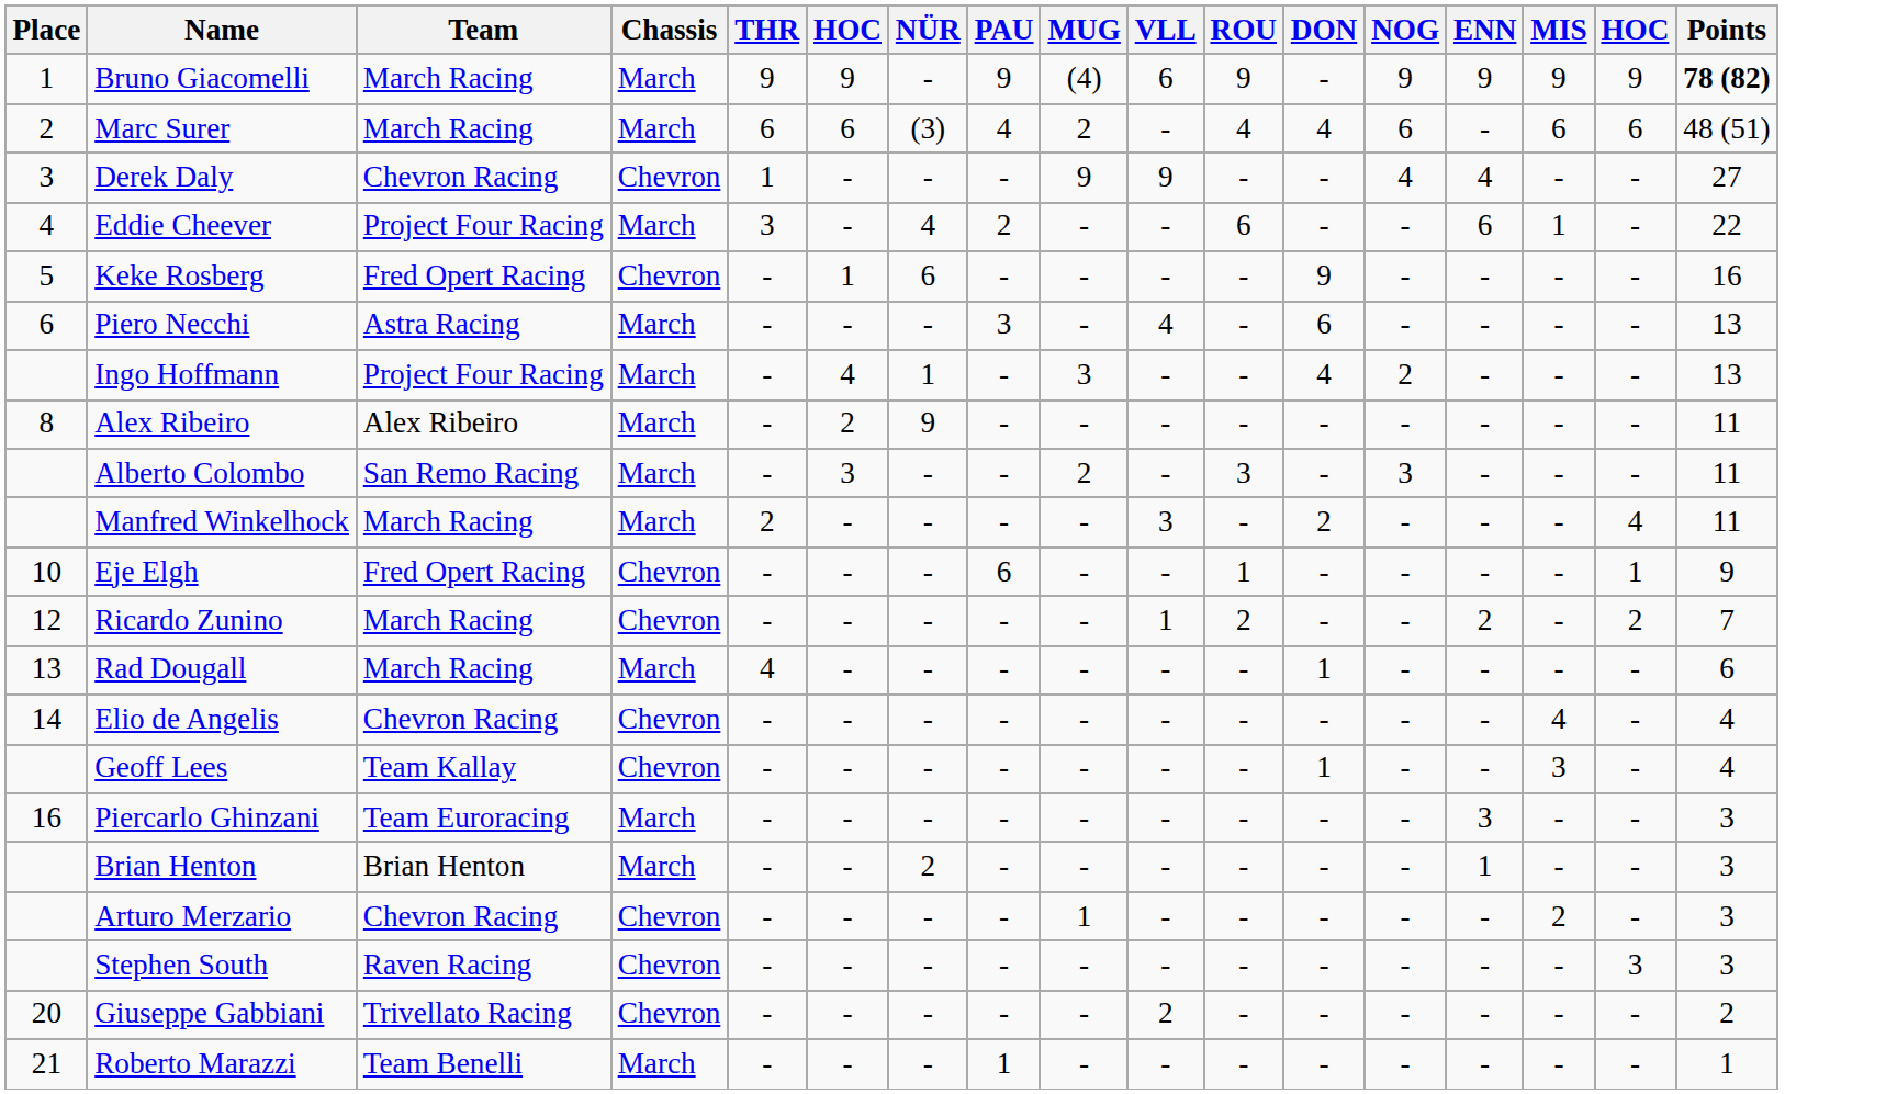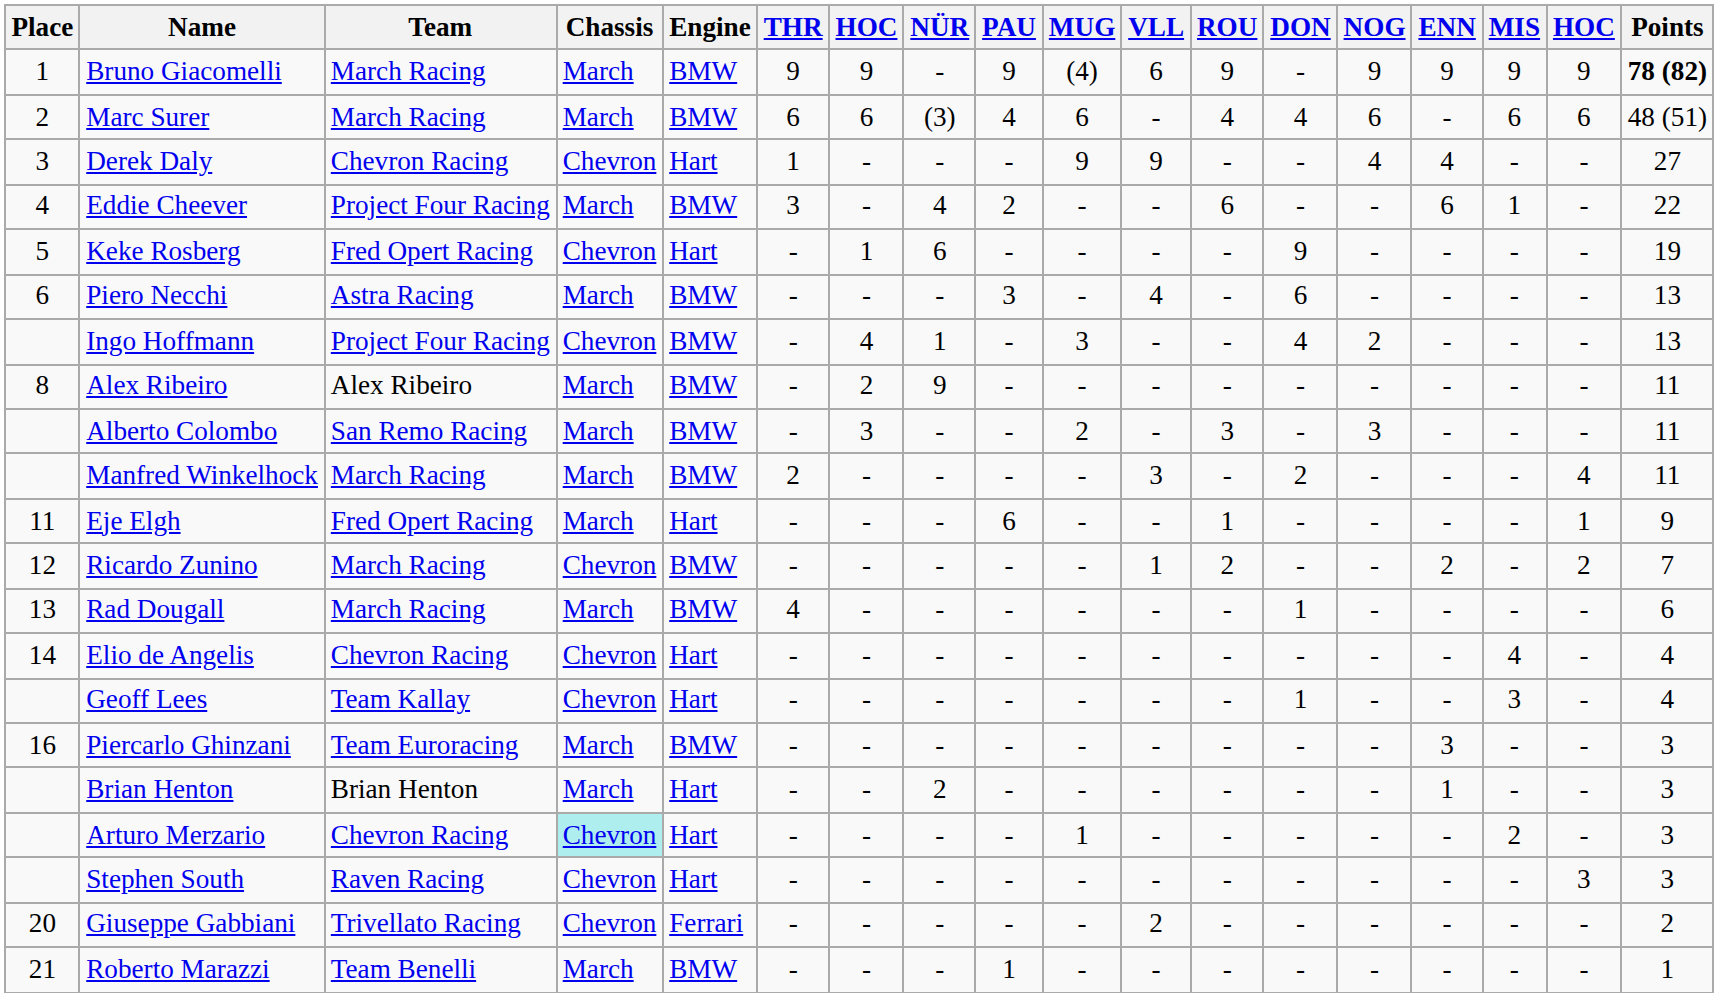 <table class="wikitable" style="font-size: 85%; text-align:center">
 <tr>
 <th>Place</th>
 <th>Name</th>
 <th>Team</th>
 <th>Chassis</th>
+<th>Engine</th>
 <th><a href='#'>THR</a><br></th>
 <th><a href='#'>HOC</a><br></th>
 <th><a href='#'>NÜR</a><br></th>
 <th><a href='#'>PAU</a><br></th>
 <th><a href='#'>MUG</a><br></th>
 <th><a href='#'>VLL</a><br></th>
 <th><a href='#'>ROU</a><br></th>
 <th><a href='#'>DON</a><br></th>
 <th><a href='#'>NOG</a><br></th>
 <th><a href='#'>ENN</a><br></th>
 <th><a href='#'>MIS</a><br></th>
 <th><a href='#'>HOC</a><br></th>
 <th>Points</th>
 </tr>
 <tr>
 <td>1</td>
 <td align="left"> <a href='#'>Bruno Giacomelli</a></td>
 <td align="left"><a href='#'>March Racing</a></td>
 <td align="left"><a href='#'>March</a></td>
+<td align="left"><a href='#'>BMW</a></td>
 <td>9</td>
 <td>9</td>
 <td>-</td>
 <td>9</td>
 <td>(4)</td>
 <td>6</td>
 <td>9</td>
 <td>-</td>
 <td>9</td>
 <td>9</td>
 <td>9</td>
 <td>9</td>
 <td><strong>78 (82)</strong></td>
 </tr>
 <tr>
 <td>2</td>
 <td align="left"> <a href='#'>Marc Surer</a></td>
 <td align="left"><a href='#'>March Racing</a></td>
 <td align="left"><a href='#'>March</a></td>
+<td align="left"><a href='#'>BMW</a></td>
 <td>6</td>
 <td>6</td>
 <td>(3)</td>
 <td>4</td>
-<td>2</td>
+<td>6</td>
 <td>-</td>
 <td>4</td>
 <td>4</td>
 <td>6</td>
 <td>-</td>
 <td>6</td>
 <td>6</td>
 <td>48 (51)</td>
 </tr>
 <tr>
 <td>3</td>
 <td align="left"> <a href='#'>Derek Daly</a></td>
 <td align="left"><a href='#'>Chevron Racing</a></td>
 <td align="left"><a href='#'>Chevron</a></td>
+<td align="left"><a href='#'>Hart</a></td>
 <td>1</td>
 <td>-</td>
 <td>-</td>
 <td>-</td>
 <td>9</td>
 <td>9</td>
 <td>-</td>
 <td>-</td>
 <td>4</td>
 <td>4</td>
 <td>-</td>
 <td>-</td>
 <td>27</td>
 </tr>
 <tr>
 <td>4</td>
 <td align="left"> <a href='#'>Eddie Cheever</a></td>
 <td align="left"><a href='#'>Project Four Racing</a></td>
 <td align="left"><a href='#'>March</a></td>
+<td align="left"><a href='#'>BMW</a></td>
 <td>3</td>
 <td>-</td>
 <td>4</td>
 <td>2</td>
 <td>-</td>
 <td>-</td>
 <td>6</td>
 <td>-</td>
 <td>-</td>
 <td>6</td>
 <td>1</td>
 <td>-</td>
 <td>22</td>
 </tr>
 <tr>
 <td>5</td>
 <td align="left"> <a href='#'>Keke Rosberg</a></td>
 <td align="left"><a href='#'>Fred Opert Racing</a></td>
 <td align="left"><a href='#'>Chevron</a></td>
+<td align="left"><a href='#'>Hart</a></td>
 <td>-</td>
 <td>1</td>
 <td>6</td>
 <td>-</td>
 <td>-</td>
 <td>-</td>
 <td>-</td>
 <td>9</td>
 <td>-</td>
 <td>-</td>
 <td>-</td>
 <td>-</td>
-<td>16</td>
+<td>19</td>
 </tr>
 <tr>
 <td>6</td>
 <td align="left"> <a href='#'>Piero Necchi</a></td>
 <td align="left"><a href='#'>Astra Racing</a></td>
 <td align="left"><a href='#'>March</a></td>
+<td align="left"><a href='#'>BMW</a></td>
 <td>-</td>
 <td>-</td>
 <td>-</td>
 <td>3</td>
 <td>-</td>
 <td>4</td>
 <td>-</td>
 <td>6</td>
 <td>-</td>
 <td>-</td>
 <td>-</td>
 <td>-</td>
 <td>13</td>
 </tr>
 <tr>
 <td></td>
 <td align="left"> <a href='#'>Ingo Hoffmann</a></td>
 <td align="left"><a href='#'>Project Four Racing</a></td>
-<td align="left"><a href='#'>March</a></td>
+<td align="left"><a href='#'>Chevron</a></td>
+<td align="left"><a href='#'>BMW</a></td>
 <td>-</td>
 <td>4</td>
 <td>1</td>
 <td>-</td>
 <td>3</td>
 <td>-</td>
 <td>-</td>
 <td>4</td>
 <td>2</td>
 <td>-</td>
 <td>-</td>
 <td>-</td>
 <td>13</td>
 </tr>
 <tr>
 <td>8</td>
 <td align="left"> <a href='#'>Alex Ribeiro</a></td>
 <td align="left">Alex Ribeiro </td>
 <td align="left"><a href='#'>March</a></td>
+<td align="left"><a href='#'>BMW</a></td>
 <td>-</td>
 <td>2</td>
 <td>9</td>
 <td>-</td>
 <td>-</td>
 <td>-</td>
 <td>-</td>
 <td>-</td>
 <td>-</td>
 <td>-</td>
 <td>-</td>
 <td>-</td>
 <td>11</td>
 </tr>
 <tr>
 <td></td>
 <td align="left"> <a href='#'>Alberto Colombo</a></td>
 <td align="left"><a href='#'>San Remo Racing</a></td>
 <td align="left"><a href='#'>March</a></td>
+<td align="left"><a href='#'>BMW</a></td>
 <td>-</td>
 <td>3</td>
 <td>-</td>
 <td>-</td>
 <td>2</td>
 <td>-</td>
 <td>3</td>
 <td>-</td>
 <td>3</td>
 <td>-</td>
 <td>-</td>
 <td>-</td>
 <td>11</td>
 </tr>
 <tr>
 <td></td>
 <td align="left"> <a href='#'>Manfred Winkelhock</a></td>
 <td align="left"><a href='#'>March Racing</a></td>
 <td align="left"><a href='#'>March</a></td>
+<td align="left"><a href='#'>BMW</a></td>
 <td>2</td>
 <td>-</td>
 <td>-</td>
 <td>-</td>
 <td>-</td>
 <td>3</td>
 <td>-</td>
 <td>2</td>
 <td>-</td>
 <td>-</td>
 <td>-</td>
 <td>4</td>
 <td>11</td>
 </tr>
 <tr>
-<td>10</td>
+<td>11</td>
 <td align="left"> <a href='#'>Eje Elgh</a></td>
 <td align="left"><a href='#'>Fred Opert Racing</a></td>
-<td align="left"><a href='#'>Chevron</a></td>
+<td align="left"><a href='#'>March</a></td>
+<td align="left"><a href='#'>Hart</a></td>
 <td>-</td>
 <td>-</td>
 <td>-</td>
 <td>6</td>
 <td>-</td>
 <td>-</td>
 <td>1</td>
 <td>-</td>
 <td>-</td>
 <td>-</td>
 <td>-</td>
 <td>1</td>
 <td>9</td>
 </tr>
 <tr>
 <td>12</td>
 <td align="left"> <a href='#'>Ricardo Zunino</a></td>
 <td align="left"><a href='#'>March Racing</a></td>
 <td align="left"><a href='#'>Chevron</a></td>
+<td align="left"><a href='#'>BMW</a></td>
 <td>-</td>
 <td>-</td>
 <td>-</td>
 <td>-</td>
 <td>-</td>
 <td>1</td>
 <td>2</td>
 <td>-</td>
 <td>-</td>
 <td>2</td>
 <td>-</td>
 <td>2</td>
 <td>7</td>
 </tr>
 <tr>
 <td>13</td>
 <td align="left"> <a href='#'>Rad Dougall</a></td>
 <td align="left"><a href='#'>March Racing</a></td>
 <td align="left"><a href='#'>March</a></td>
+<td align="left"><a href='#'>BMW</a></td>
 <td>4</td>
 <td>-</td>
 <td>-</td>
 <td>-</td>
 <td>-</td>
 <td>-</td>
 <td>-</td>
 <td>1</td>
 <td>-</td>
 <td>-</td>
 <td>-</td>
 <td>-</td>
 <td>6</td>
 </tr>
 <tr>
 <td>14</td>
 <td align="left"> <a href='#'>Elio de Angelis</a></td>
 <td align="left"><a href='#'>Chevron Racing</a></td>
 <td align="left"><a href='#'>Chevron</a></td>
+<td align="left"><a href='#'>Hart</a></td>
 <td>-</td>
 <td>-</td>
 <td>-</td>
 <td>-</td>
 <td>-</td>
 <td>-</td>
 <td>-</td>
 <td>-</td>
 <td>-</td>
 <td>-</td>
 <td>4</td>
 <td>-</td>
 <td>4</td>
 </tr>
 <tr>
 <td></td>
 <td align="left"> <a href='#'>Geoff Lees</a></td>
 <td align="left"><a href='#'>Team Kallay</a></td>
 <td align="left"><a href='#'>Chevron</a></td>
+<td align="left"><a href='#'>Hart</a></td>
 <td>-</td>
 <td>-</td>
 <td>-</td>
 <td>-</td>
 <td>-</td>
 <td>-</td>
 <td>-</td>
 <td>1</td>
 <td>-</td>
 <td>-</td>
 <td>3</td>
 <td>-</td>
 <td>4</td>
 </tr>
 <tr>
 <td>16</td>
 <td align="left"> <a href='#'>Piercarlo Ghinzani</a></td>
 <td align="left"><a href='#'>Team Euroracing</a></td>
 <td align="left"><a href='#'>March</a></td>
+<td align="left"><a href='#'>BMW</a></td>
 <td>-</td>
 <td>-</td>
 <td>-</td>
 <td>-</td>
 <td>-</td>
 <td>-</td>
 <td>-</td>
 <td>-</td>
 <td>-</td>
 <td>3</td>
 <td>-</td>
 <td>-</td>
 <td>3</td>
 </tr>
 <tr>
 <td></td>
 <td align="left"> <a href='#'>Brian Henton</a></td>
 <td align="left">Brian Henton </td>
 <td align="left"><a href='#'>March</a></td>
+<td align="left"><a href='#'>Hart</a></td>
 <td>-</td>
 <td>-</td>
 <td>2</td>
 <td>-</td>
 <td>-</td>
 <td>-</td>
 <td>-</td>
 <td>-</td>
 <td>-</td>
 <td>1</td>
 <td>-</td>
 <td>-</td>
 <td>3</td>
 </tr>
 <tr>
 <td></td>
 <td align="left"> <a href='#'>Arturo Merzario</a></td>
 <td align="left"><a href='#'>Chevron Racing</a></td>
-<td align="left"><a href='#'>Chevron</a></td>
+<td align="left" style="background: paleturquoise;"><a href='#'>Chevron</a></td>
+<td align="left"><a href='#'>Hart</a></td>
 <td>-</td>
 <td>-</td>
 <td>-</td>
 <td>-</td>
 <td>1</td>
 <td>-</td>
 <td>-</td>
 <td>-</td>
 <td>-</td>
 <td>-</td>
 <td>2</td>
 <td>-</td>
 <td>3</td>
 </tr>
 <tr>
 <td></td>
 <td align="left"> <a href='#'>Stephen South</a></td>
 <td align="left"><a href='#'>Raven Racing</a></td>
 <td align="left"><a href='#'>Chevron</a></td>
+<td align="left"><a href='#'>Hart</a></td>
 <td>-</td>
 <td>-</td>
 <td>-</td>
 <td>-</td>
 <td>-</td>
 <td>-</td>
 <td>-</td>
 <td>-</td>
 <td>-</td>
 <td>-</td>
 <td>-</td>
 <td>3</td>
 <td>3</td>
 </tr>
 <tr>
 <td>20</td>
 <td align="left"> <a href='#'>Giuseppe Gabbiani</a></td>
 <td align="left"><a href='#'>Trivellato Racing</a></td>
 <td align="left"><a href='#'>Chevron</a></td>
+<td align="left"><a href='#'>Ferrari</a></td>
 <td>-</td>
 <td>-</td>
 <td>-</td>
 <td>-</td>
 <td>-</td>
 <td>2</td>
 <td>-</td>
 <td>-</td>
 <td>-</td>
 <td>-</td>
 <td>-</td>
 <td>-</td>
 <td>2</td>
 </tr>
 <tr>
 <td>21</td>
 <td align="left"> <a href='#'>Roberto Marazzi</a></td>
 <td align="left"><a href='#'>Team Benelli</a></td>
 <td align="left"><a href='#'>March</a></td>
+<td align="left"><a href='#'>BMW</a></td>
 <td>-</td>
 <td>-</td>
 <td>-</td>
 <td>1</td>
 <td>-</td>
 <td>-</td>
 <td>-</td>
 <td>-</td>
 <td>-</td>
 <td>-</td>
 <td>-</td>
 <td>-</td>
 <td>1</td>
 </tr>
 </table>
